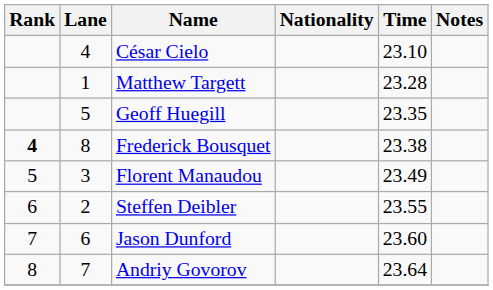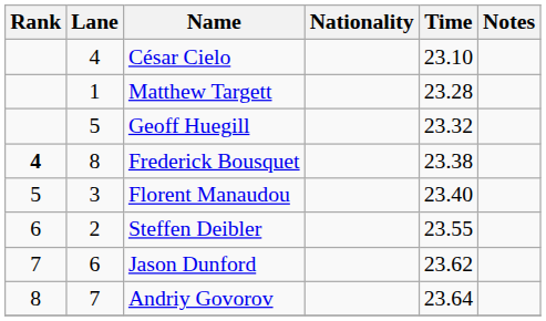 <table class="wikitable sortable" style="text-align:center">
 <tr>
 <th>Rank</th>
 <th>Lane</th>
 <th>Name</th>
 <th>Nationality</th>
 <th>Time</th>
 <th>Notes</th>
 </tr>
 <tr>
 <td></td>
 <td>4</td>
 <td align=left><a href='#'>César Cielo</a></td>
 <td align=left></td>
 <td>23.10</td>
 <td></td>
 </tr>
 <tr>
 <td></td>
 <td>1</td>
 <td align=left><a href='#'>Matthew Targett</a></td>
 <td align=left></td>
 <td>23.28</td>
 <td></td>
 </tr>
 <tr>
 <td></td>
 <td>5</td>
 <td align=left><a href='#'>Geoff Huegill</a></td>
 <td align=left></td>
-<td>23.35</td>
+<td>23.32</td>
 <td></td>
 </tr>
 <tr>
 <td><strong>4</strong></td>
 <td>8</td>
 <td align=left><a href='#'>Frederick Bousquet</a></td>
 <td align=left></td>
 <td>23.38</td>
 <td></td>
 </tr>
 <tr>
 <td>5</td>
 <td>3</td>
 <td align=left><a href='#'>Florent Manaudou</a></td>
 <td align=left></td>
-<td>23.49</td>
+<td>23.40</td>
 <td></td>
 </tr>
 <tr>
 <td>6</td>
 <td>2</td>
 <td align=left><a href='#'>Steffen Deibler</a></td>
 <td align=left></td>
 <td>23.55</td>
 <td></td>
 </tr>
 <tr>
 <td>7</td>
 <td>6</td>
 <td align=left><a href='#'>Jason Dunford</a></td>
 <td align=left></td>
-<td>23.60</td>
+<td>23.62</td>
 <td></td>
 </tr>
 <tr>
 <td>8</td>
 <td>7</td>
 <td align=left><a href='#'>Andriy Govorov</a></td>
 <td align=left></td>
 <td>23.64</td>
 <td></td>
 </tr>
 <tr>
 </tr>
 </table>
